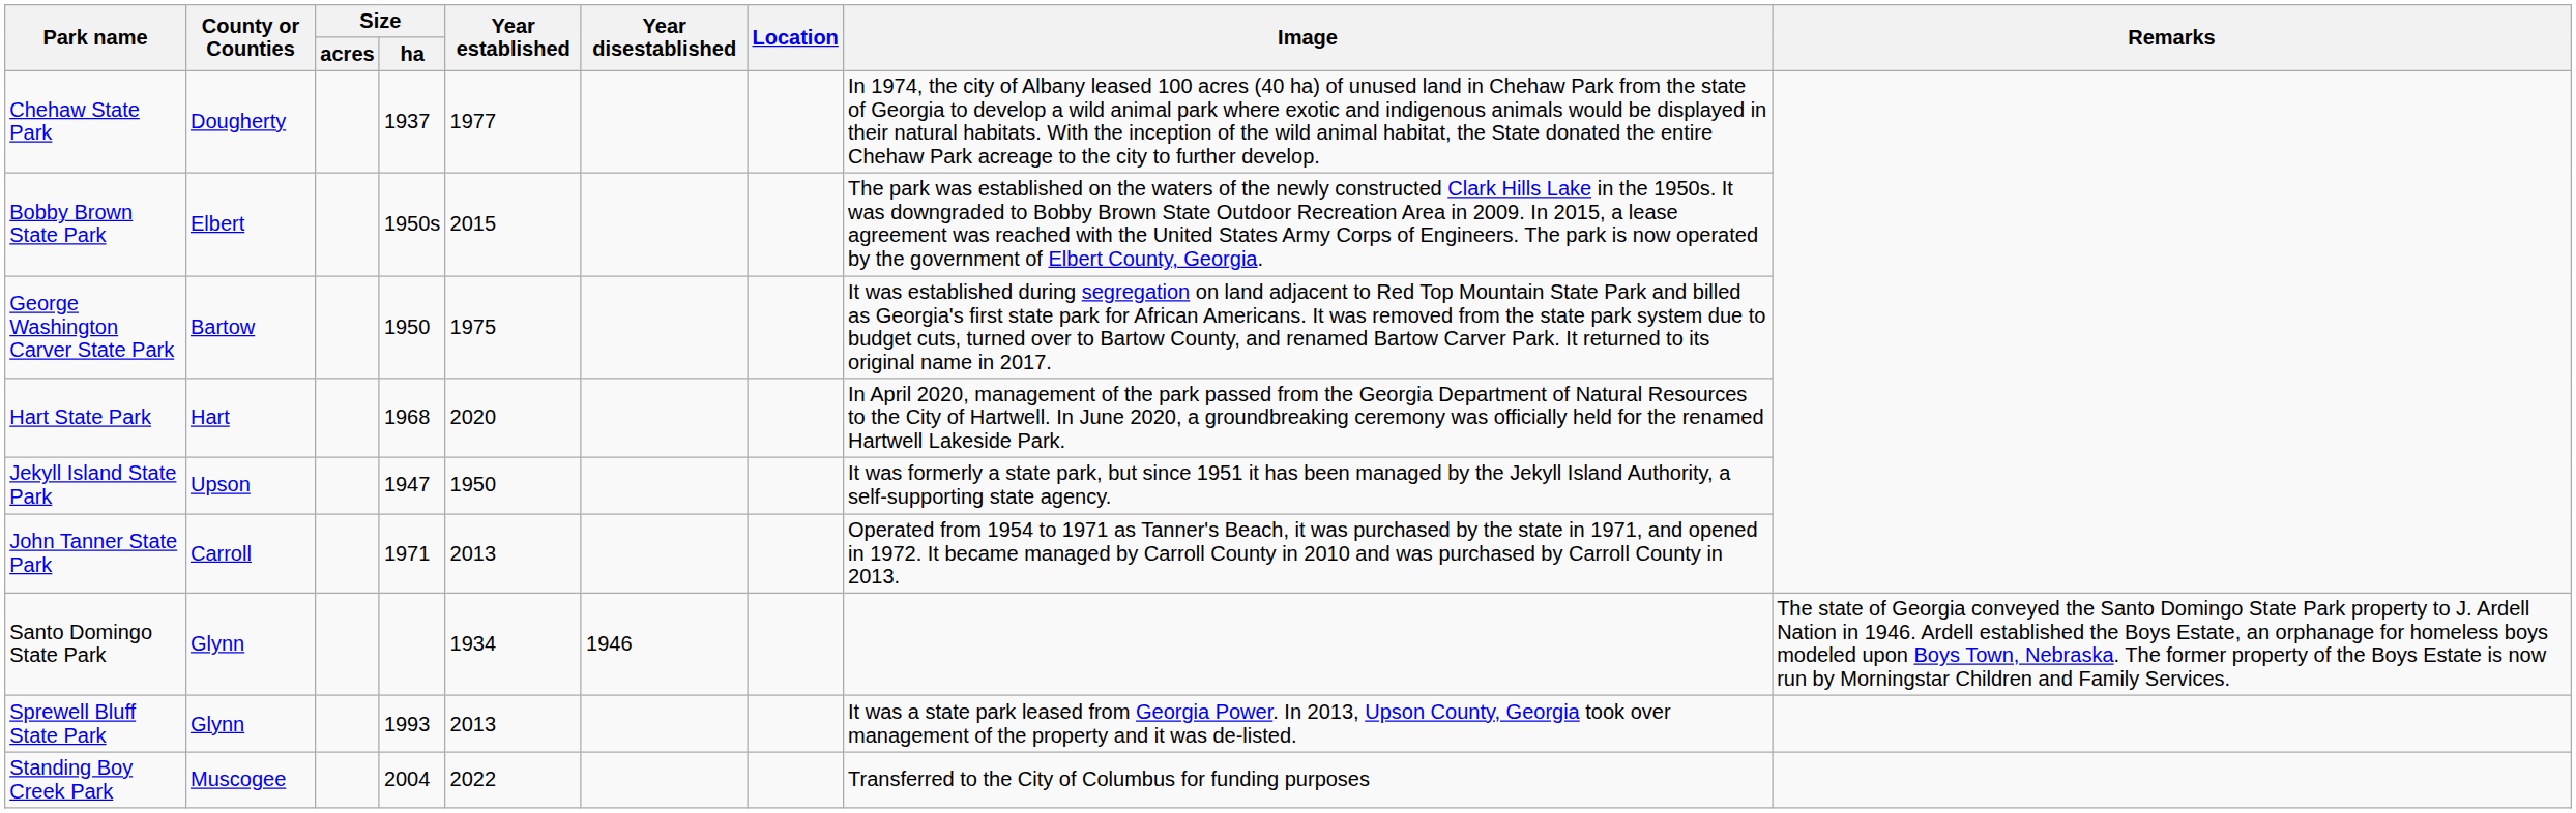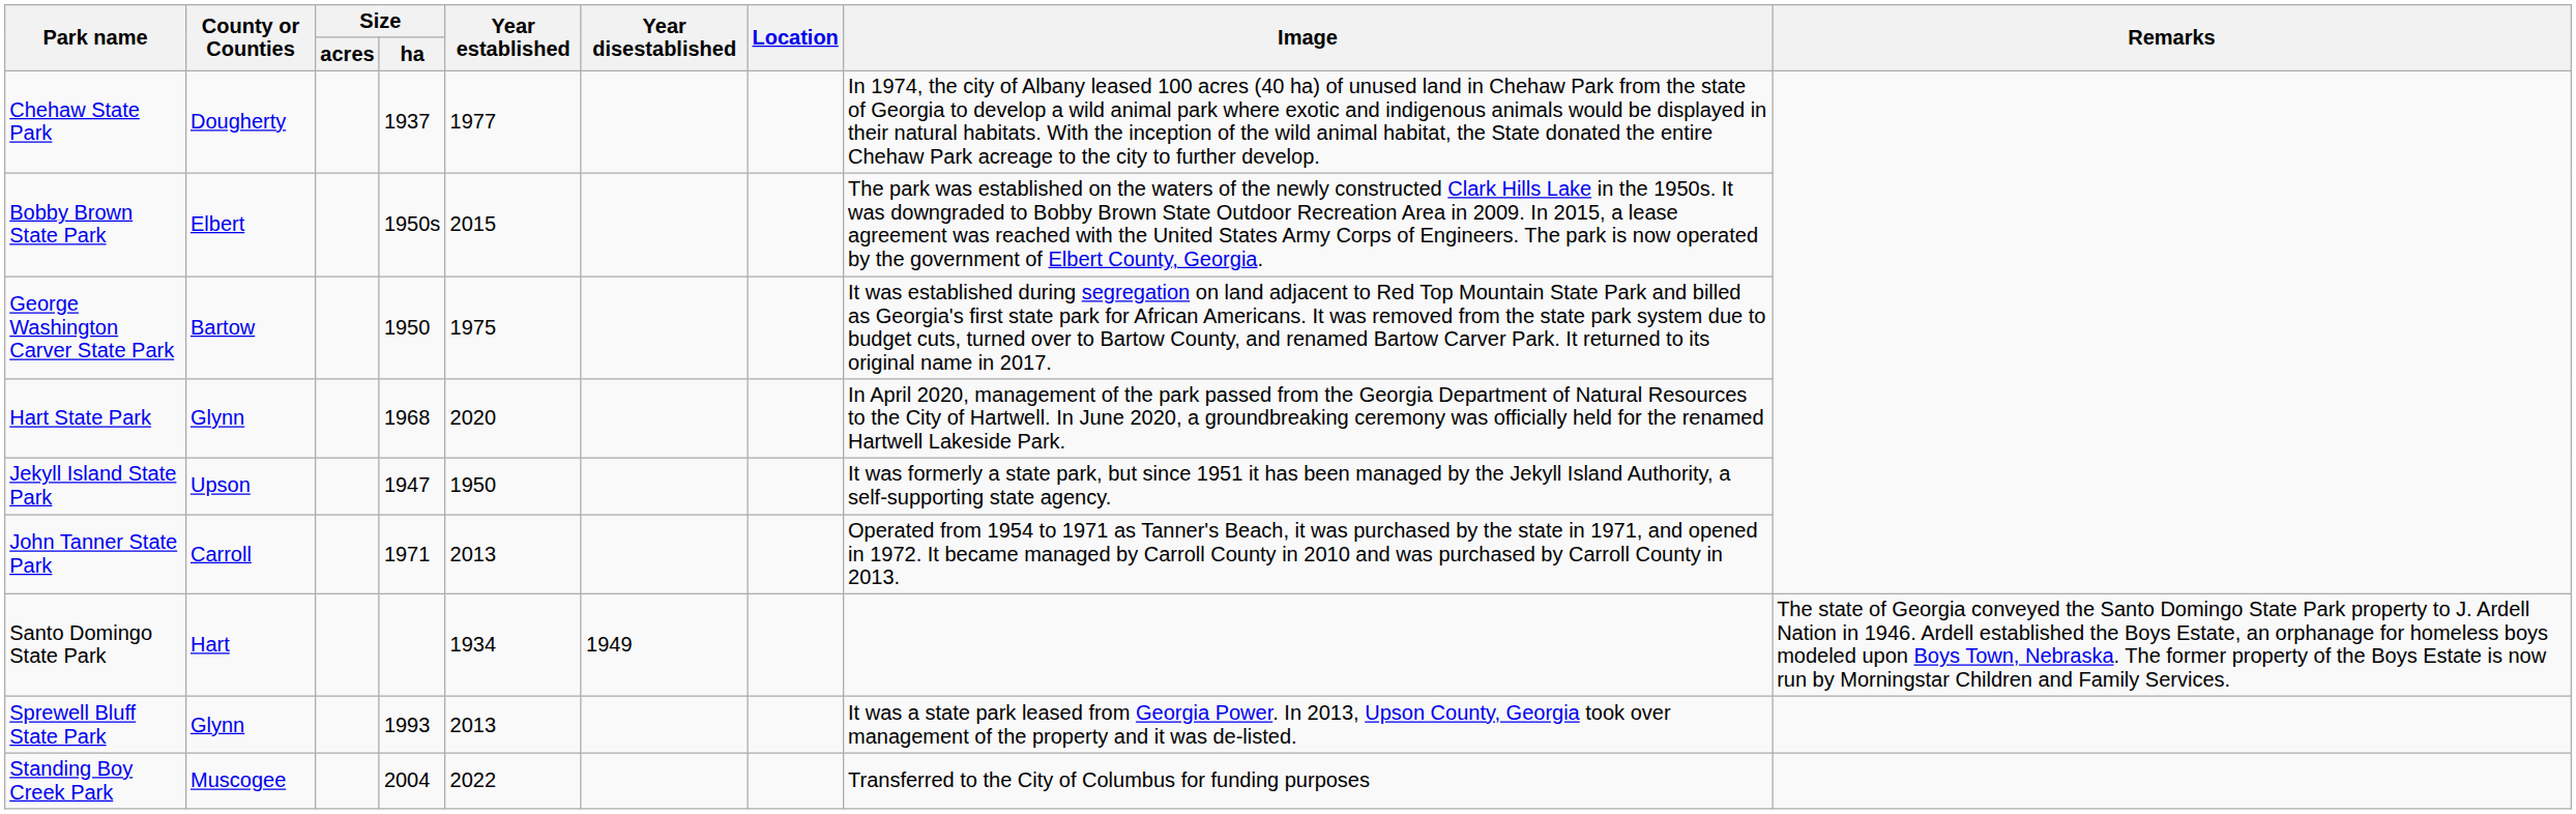 <table class="wikitable sortable" style="width:100%">
 <tr>
 <th style="width:*;" rowspan=2>Park name</th>
 <th style="width:*;" rowspan=2>County or Counties</th>
 <th style="width:*;" colspan=2>Size</th>
 <th style="width:*;" rowspan=2>Year established</th>
 <th style="width:*;" rowspan=2>Year disestablished</th>
 <th style="width:*;" rowspan=2><a href='#'>Location</a></th>
 <th style="width:*;" class="unsortable" rowspan=2>Image</th>
 <th style="width:*;" class="unsortable" rowspan=2>Remarks</th>
 </tr>
 <tr>
 <th>acres</th>
 <th>ha</th>
 </tr>
 <tr>
 <td><a href='#'>Chehaw State Park</a></td>
 <td><a href='#'>Dougherty</a></td>
 <td></td>
 <td>1937</td>
 <td>1977</td>
 <td></td>
 <td></td>
 <td>In 1974, the city of Albany leased 100 acres (40 ha) of unused land in Chehaw Park from the state of Georgia to develop a wild animal park where exotic and indigenous animals would be displayed in their natural habitats. With the inception of the wild animal habitat, the State donated the entire Chehaw Park acreage to the city to further develop.</td>
 </tr>
 <tr>
 <td><a href='#'>Bobby Brown State Park</a></td>
 <td><a href='#'>Elbert</a></td>
 <td></td>
 <td>1950s</td>
 <td>2015</td>
 <td></td>
 <td></td>
 <td>The park was established on the waters of the newly constructed <a href='#'>Clark Hills Lake</a> in the 1950s. It was downgraded to Bobby Brown State Outdoor Recreation Area in 2009. In 2015, a lease agreement was reached with the United States Army Corps of Engineers. The park is now operated by the government of <a href='#'>Elbert County, Georgia</a>.</td>
 </tr>
 <tr>
 <td><a href='#'>George Washington Carver State Park</a></td>
 <td><a href='#'>Bartow</a></td>
 <td></td>
 <td>1950</td>
 <td>1975</td>
 <td></td>
 <td></td>
 <td>It was established during <a href='#'>segregation</a> on land adjacent to Red Top Mountain State Park and billed as Georgia's first state park for African Americans. It was removed from the state park system due to budget cuts, turned over to Bartow County, and renamed Bartow Carver Park. It returned to its original name in 2017.</td>
 </tr>
 <tr>
 <td><a href='#'>Hart State Park</a></td>
-<td><a href='#'>Hart</a></td>
+<td><a href='#'>Glynn</a></td>
 <td></td>
 <td>1968</td>
 <td>2020</td>
 <td></td>
 <td></td>
 <td>In April 2020, management of the park passed from the Georgia Department of Natural Resources to the City of Hartwell. In June 2020, a groundbreaking ceremony was officially held for the renamed Hartwell Lakeside Park.</td>
 </tr>
 <tr>
 <td><a href='#'>Jekyll Island State Park</a></td>
 <td><a href='#'>Upson</a></td>
 <td></td>
 <td>1947</td>
 <td>1950</td>
 <td></td>
 <td></td>
 <td>It was formerly a state park, but since 1951 it has been managed by the Jekyll Island Authority, a self-supporting state agency.</td>
 </tr>
 <tr>
 <td><a href='#'>John Tanner State Park</a></td>
 <td><a href='#'>Carroll</a></td>
 <td></td>
 <td>1971</td>
 <td>2013</td>
 <td></td>
 <td></td>
 <td>Operated from 1954 to 1971 as Tanner's Beach, it was purchased by the state in 1971, and opened in 1972. It became managed by Carroll County in 2010 and was purchased by Carroll County in 2013.</td>
 </tr>
 <tr>
 <td>Santo Domingo State Park</td>
-<td><a href='#'>Glynn</a></td>
+<td><a href='#'>Hart</a></td>
 <td></td>
 <td></td>
 <td>1934</td>
-<td>1946</td>
+<td>1949</td>
 <td></td>
 <td></td>
 <td>The state of Georgia conveyed the Santo Domingo State Park property to J. Ardell Nation in 1946. Ardell established the Boys Estate, an orphanage for homeless boys modeled upon <a href='#'>Boys Town, Nebraska</a>. The former property of the Boys Estate is now run by Morningstar Children and Family Services.</td>
 </tr>
 <tr>
 <td><a href='#'>Sprewell Bluff State Park</a></td>
 <td><a href='#'>Glynn</a></td>
 <td></td>
 <td>1993</td>
 <td>2013</td>
 <td></td>
 <td></td>
 <td>It was a state park leased from <a href='#'>Georgia Power</a>. In 2013, <a href='#'>Upson County, Georgia</a> took over management of the property and it was de-listed.</td>
 </tr>
 <tr>
 <td><a href='#'>Standing Boy Creek Park</a></td>
 <td><a href='#'>Muscogee</a></td>
 <td></td>
 <td>2004</td>
 <td>2022</td>
 <td></td>
 <td></td>
 <td>Transferred to the City of Columbus for funding purposes</td>
 <td></td>
 </tr>
 </table>
